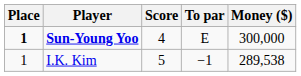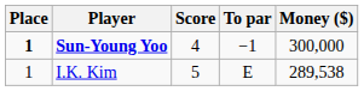 <table class="wikitable">
 <tr>
 <th>Place</th>
 <th>Player</th>
 <th>Score</th>
 <th>To par</th>
 <th>Money ($)</th>
 </tr>
 <tr>
 <td align=center><strong>1</strong></td>
 <td> <strong><a href='#'>Sun-Young Yoo</a></strong></td>
 <td align=center>4</td>
-<td align=center>E</td>
+<td align=center>−1</td>
 <td align=center>300,000</td>
 </tr>
 <tr>
 <td align=center>1</td>
 <td> <a href='#'>I.K. Kim</a></td>
 <td align=center>5</td>
-<td align=center>−1</td>
+<td align=center>E</td>
 <td align=center>289,538</td>
 </tr>
 </table>
